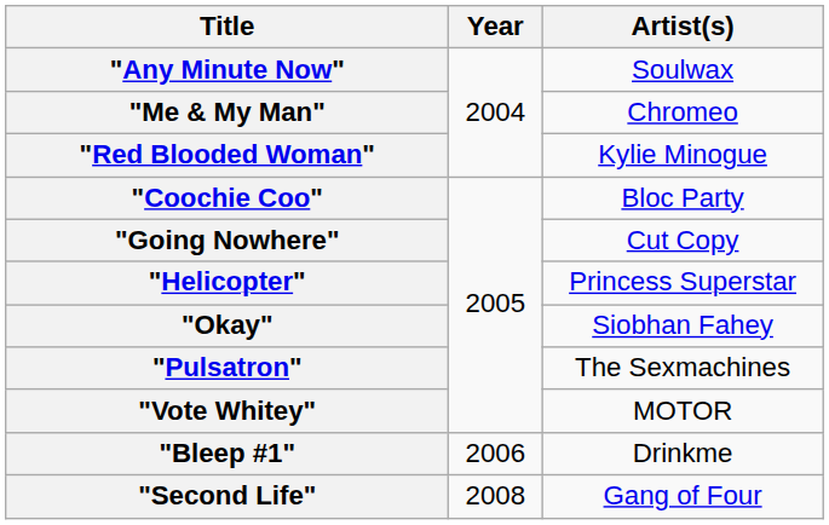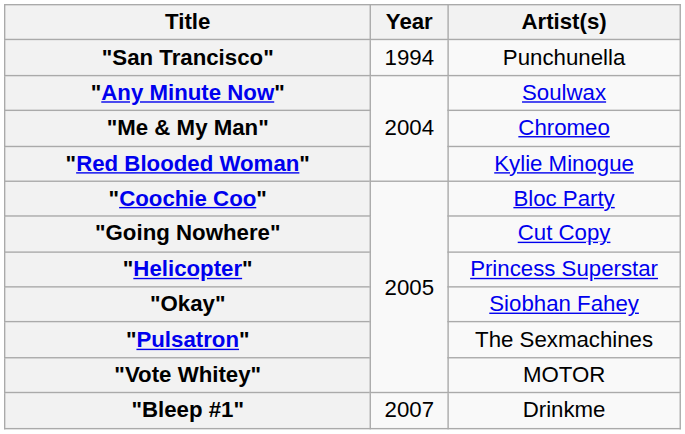 <table class="wikitable plainrowheaders" style="text-align:center;">
 <tr>
 <th scope="col" style="width:16em;">Title</th>
 <th scope="col" style="width:3em;">Year</th>
 <th scope="col" style="width:10em;">Artist(s)</th>
+</tr>
+<tr>
+<th scope="row">"San Trancisco"</th>
+<td>1994</td>
+<td>Punchunella</td>
 </tr>
 <tr>
 <th scope="row">"<a href='#'>Any Minute Now</a>"</th>
 <td rowspan="3">2004</td>
 <td><a href='#'>Soulwax</a></td>
 </tr>
 <tr>
 <th scope="row">"Me & My Man"</th>
 <td><a href='#'>Chromeo</a></td>
 </tr>
 <tr>
 <th scope="row">"<a href='#'>Red Blooded Woman</a>"</th>
 <td><a href='#'>Kylie Minogue</a></td>
 </tr>
 <tr>
 <th scope="row">"<a href='#'>Coochie Coo</a>"</th>
 <td rowspan="6">2005</td>
 <td><a href='#'>Bloc Party</a></td>
 </tr>
 <tr>
 <th scope="row">"Going Nowhere"</th>
 <td><a href='#'>Cut Copy</a></td>
 </tr>
 <tr>
 <th scope="row">"<a href='#'>Helicopter</a>"</th>
 <td><a href='#'>Princess Superstar</a></td>
 </tr>
 <tr>
 <th scope="row">"Okay"</th>
 <td><a href='#'>Siobhan Fahey</a></td>
 </tr>
 <tr>
 <th scope="row">"<a href='#'>Pulsatron</a>"</th>
 <td>The Sexmachines</td>
 </tr>
 <tr>
 <th scope="row">"Vote Whitey"</th>
 <td>MOTOR</td>
 </tr>
 <tr>
 <th scope="row">"Bleep #1"</th>
-<td rowspan="1">2006</td>
+<td rowspan="1">2007</td>
 <td>Drinkme</td>
 </tr>
-<tr>
-<th scope="row">"Second Life"</th>
-<td rowspan="1">2008</td>
-<td><a href='#'>Gang of Four</a></td>
-</tr>
 </table>
